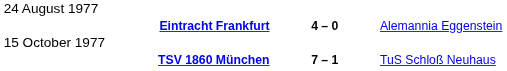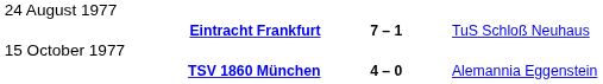 <table width=100% cellspacing=1>
 <tr>
 <th width=25%></th>
 <th width=10%></th>
 <th width=25%></th>
 <th></th>
 </tr>
 <tr>
 <td>24 August 1977</td>
 </tr>
 <tr style=font-size:90%>
 <td align=right><strong><a href='#'>Eintracht Frankfurt</a></strong></td>
-<td align=center><strong>4 – 0</strong></td>
-<td><a href='#'>Alemannia Eggenstein</a></td>
+<td align=center><strong>7 – 1</strong></td>
+<td><a href='#'>TuS Schloß Neuhaus</a></td>
 </tr>
 <tr>
 <td>15 October 1977</td>
 </tr>
 <tr style=font-size:90%>
 <td align=right><strong><a href='#'>TSV 1860 München</a></strong></td>
-<td align=center><strong>7 – 1</strong></td>
-<td><a href='#'>TuS Schloß Neuhaus</a></td>
+<td align=center><strong>4 – 0</strong></td>
+<td><a href='#'>Alemannia Eggenstein</a></td>
 </tr>
 </table>
